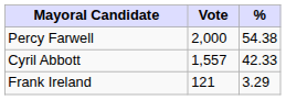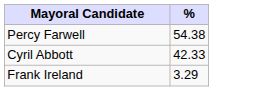 <table class="wikitable">
 <tr>
 <th style="background:#ddf; width:200px;">Mayoral Candidate</th>
-<th style="background:#ddf; width:50px;">Vote</th>
 <th style="background:#ddf; width:30px;">%</th>
 </tr>
 <tr>
 <td>Percy Farwell</td>
-<td>2,000</td>
 <td>54.38</td>
 </tr>
 <tr>
 <td>Cyril Abbott</td>
-<td>1,557</td>
 <td>42.33</td>
 </tr>
 <tr>
 <td>Frank Ireland</td>
-<td>121</td>
 <td>3.29</td>
 </tr>
 </table>
